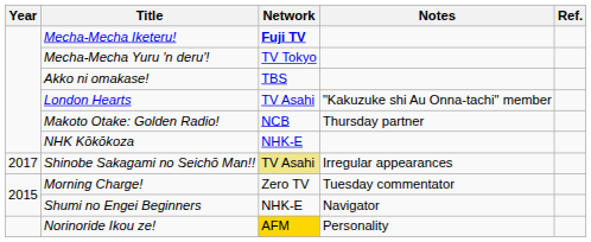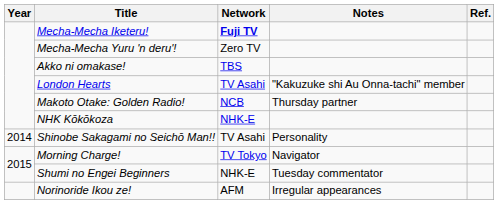 <table class="wikitable">
 <tr>
 <th>Year</th>
 <th>Title</th>
 <th>Network</th>
 <th>Notes</th>
 <th>Ref.</th>
 </tr>
 <tr>
 <td rowspan="6"></td>
 <td><em><a href='#'>Mecha-Mecha Iketeru!</a></em></td>
 <td><strong><a href='#'>Fuji TV</a></strong></td>
 <td></td>
 <td></td>
 </tr>
 <tr>
 <td><em>Mecha-Mecha Yuru 'n deru'!</em></td>
-<td><a href='#'>TV Tokyo</a></td>
+<td>Zero TV</td>
 <td></td>
 <td></td>
 </tr>
 <tr>
 <td><em>Akko ni omakase!</em></td>
 <td><a href='#'>TBS</a></td>
 <td></td>
 <td></td>
 </tr>
 <tr>
 <td><em><a href='#'>London Hearts</a></em></td>
 <td><a href='#'>TV Asahi</a></td>
 <td>"Kakuzuke shi Au Onna-tachi" member</td>
 <td></td>
 </tr>
 <tr>
 <td><em>Makoto Otake: Golden Radio!</em></td>
 <td><a href='#'>NCB</a></td>
 <td>Thursday partner</td>
 <td></td>
 </tr>
 <tr>
 <td><em>NHK Kōkōkoza</em></td>
 <td><a href='#'>NHK-E</a></td>
 <td></td>
 <td></td>
 </tr>
 <tr>
-<td>2017</td>
+<td>2014</td>
 <td><em>Shinobe Sakagami no Seichō Man!!</em></td>
-<td style="background: khaki;">TV Asahi</td>
-<td>Irregular appearances</td>
+<td>TV Asahi</td>
+<td>Personality</td>
 <td></td>
 </tr>
 <tr>
 <td rowspan="2">2015</td>
 <td><em>Morning Charge!</em></td>
-<td>Zero TV</td>
-<td>Tuesday commentator</td>
+<td><a href='#'>TV Tokyo</a></td>
+<td>Navigator</td>
 <td></td>
 </tr>
 <tr>
 <td><em>Shumi no Engei Beginners</em></td>
 <td>NHK-E</td>
-<td>Navigator</td>
+<td>Tuesday commentator</td>
 <td></td>
 </tr>
 <tr>
 <td></td>
 <td><em>Norinoride Ikou ze!</em></td>
-<td style="background: gold;">AFM</td>
-<td>Personality</td>
+<td>AFM</td>
+<td>Irregular appearances</td>
 <td></td>
 </tr>
 </table>
